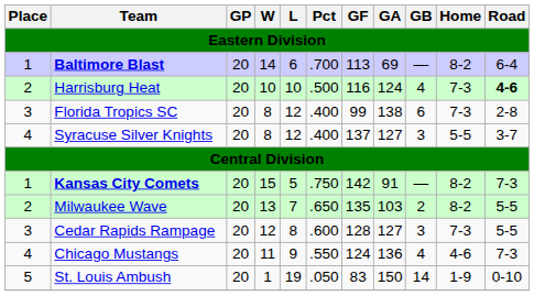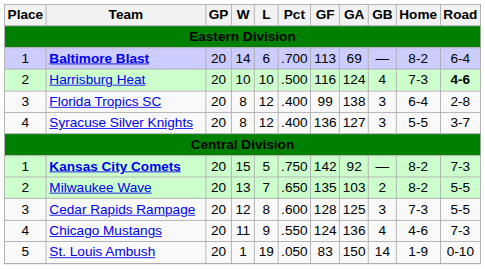 <table class="wikitable" style="text-align: center;">
 <tr>
 <th>Place</th>
 <th width="180">Team</th>
 <th width="20">GP</th>
 <th width="20">W</th>
 <th width="20">L</th>
 <th width="20">Pct</th>
 <th width="20">GF</th>
 <th width="20">GA</th>
 <th width="25">GB</th>
 <th width="30">Home</th>
 <th width="35">Road</th>
 </tr>
 <tr>
 <th style=background-color:Green colspan=11><span>Eastern Division</span></th>
 </tr>
 <tr style="background-color:#ccccff;">
 <td>1</td>
 <td align=left><strong><a href='#'>Baltimore Blast</a></strong></td>
 <td>20</td>
 <td>14</td>
 <td>6</td>
 <td>.700</td>
 <td>113</td>
 <td>69</td>
 <td>—</td>
 <td>8-2</td>
 <td>6-4</td>
 </tr>
 <tr style="background-color:#ccffcc;">
 <td>2</td>
 <td align=left><a href='#'>Harrisburg Heat</a></td>
 <td>20</td>
 <td>10</td>
 <td>10</td>
 <td>.500</td>
 <td>116</td>
 <td>124</td>
 <td>4</td>
 <td>7-3</td>
 <td><strong>4-6</strong></td>
 </tr>
 <tr>
 <td>3</td>
 <td align=left><a href='#'>Florida Tropics SC</a></td>
 <td>20</td>
 <td>8</td>
 <td>12</td>
 <td>.400</td>
 <td>99</td>
 <td>138</td>
-<td>6</td>
-<td>7-3</td>
+<td>3</td>
+<td>6-4</td>
 <td>2-8</td>
 </tr>
 <tr>
 <td>4</td>
 <td align=left><a href='#'>Syracuse Silver Knights</a></td>
 <td>20</td>
 <td>8</td>
 <td>12</td>
 <td>.400</td>
-<td>137</td>
+<td>136</td>
 <td>127</td>
 <td>3</td>
 <td>5-5</td>
 <td>3-7</td>
 </tr>
 <tr>
 <th style=background-color:Green colspan=11><span>Central Division</span></th>
 </tr>
 <tr style="background-color:#ccffcc;">
 <td>1</td>
 <td align=left><strong><a href='#'>Kansas City Comets</a></strong></td>
 <td>20</td>
 <td>15</td>
 <td>5</td>
 <td>.750</td>
 <td>142</td>
-<td>91</td>
+<td>92</td>
 <td>—</td>
 <td>8-2</td>
 <td>7-3</td>
 </tr>
 <tr style="background-color:#ccffcc;">
 <td>2</td>
 <td align=left><a href='#'>Milwaukee Wave</a></td>
 <td>20</td>
 <td>13</td>
 <td>7</td>
 <td>.650</td>
 <td>135</td>
 <td>103</td>
 <td>2</td>
 <td>8-2</td>
 <td>5-5</td>
 </tr>
 <tr>
 <td>3</td>
 <td align=left><a href='#'>Cedar Rapids Rampage</a></td>
 <td>20</td>
 <td>12</td>
 <td>8</td>
 <td>.600</td>
 <td>128</td>
-<td>127</td>
+<td>125</td>
 <td>3</td>
 <td>7-3</td>
 <td>5-5</td>
 </tr>
 <tr>
 <td>4</td>
 <td align=left><a href='#'>Chicago Mustangs</a></td>
 <td>20</td>
 <td>11</td>
 <td>9</td>
 <td>.550</td>
 <td>124</td>
 <td>136</td>
 <td>4</td>
 <td>4-6</td>
 <td>7-3</td>
 </tr>
 <tr>
 <td>5</td>
 <td align=left><a href='#'>St. Louis Ambush</a></td>
 <td>20</td>
 <td>1</td>
 <td>19</td>
 <td>.050</td>
 <td>83</td>
 <td>150</td>
 <td>14</td>
 <td>1-9</td>
 <td>0-10</td>
 </tr>
 <tr>
 </tr>
 </table>
